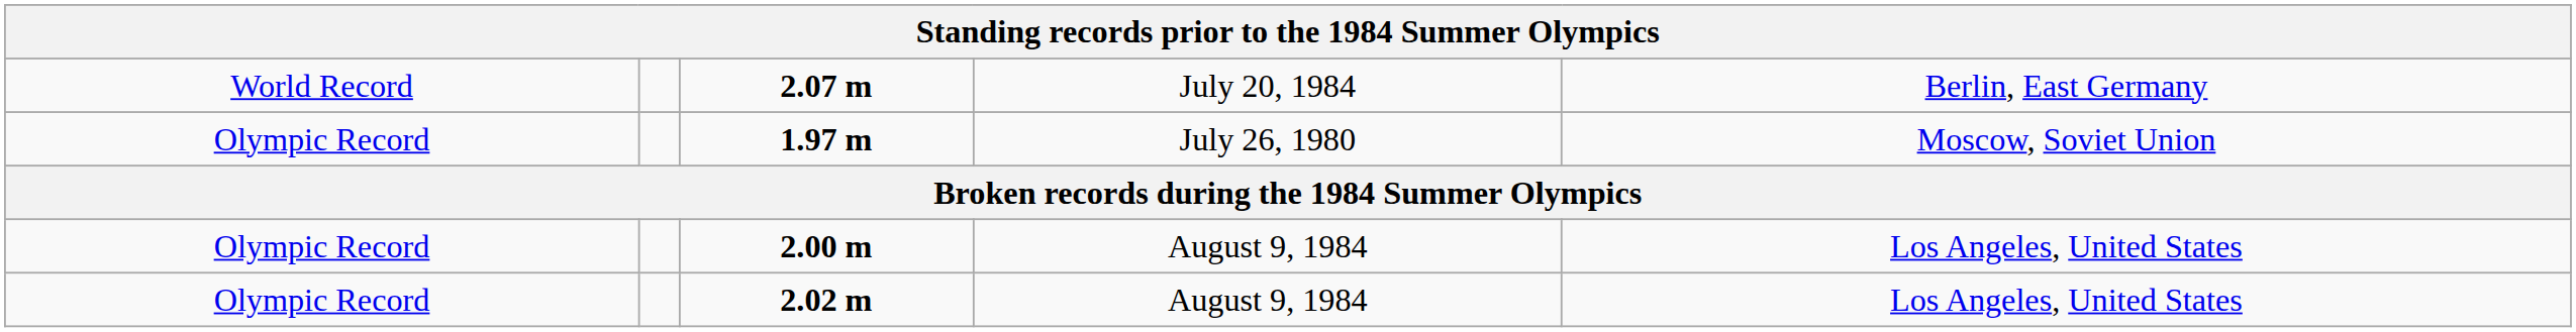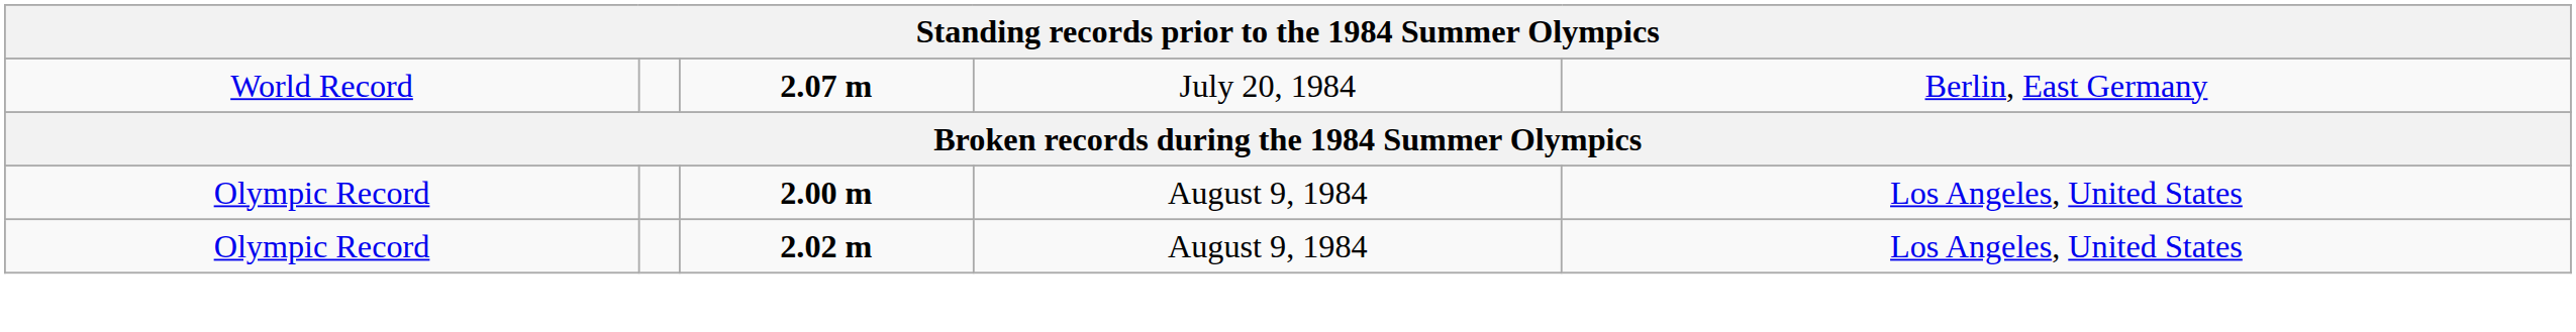 <table class="wikitable" style=" text-align:center; font-size:110%;" width="70%">
 <tr>
 <th colspan="5">Standing records prior to the 1984 Summer Olympics</th>
 </tr>
 <tr>
 <td><a href='#'>World Record</a></td>
 <td></td>
 <td><strong>2.07 m </strong></td>
 <td>July 20, 1984</td>
 <td> <a href='#'>Berlin</a>, <a href='#'>East Germany</a></td>
-</tr>
-<tr>
-<td><a href='#'>Olympic Record</a></td>
-<td></td>
-<td><strong>1.97 m </strong></td>
-<td>July 26, 1980</td>
-<td> <a href='#'>Moscow</a>, <a href='#'>Soviet Union</a></td>
 </tr>
 <tr>
 <th colspan="5">Broken records during the 1984 Summer Olympics</th>
 </tr>
 <tr>
 <td><a href='#'>Olympic Record</a></td>
 <td></td>
 <td><strong>2.00 m </strong></td>
 <td>August 9, 1984</td>
 <td> <a href='#'>Los Angeles</a>, <a href='#'>United States</a></td>
 </tr>
 <tr>
 <td><a href='#'>Olympic Record</a></td>
 <td></td>
 <td><strong>2.02 m </strong></td>
 <td>August 9, 1984</td>
 <td> <a href='#'>Los Angeles</a>, <a href='#'>United States</a></td>
 </tr>
 </table>
